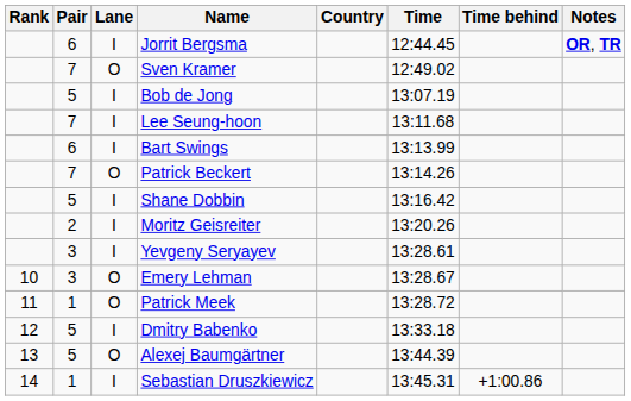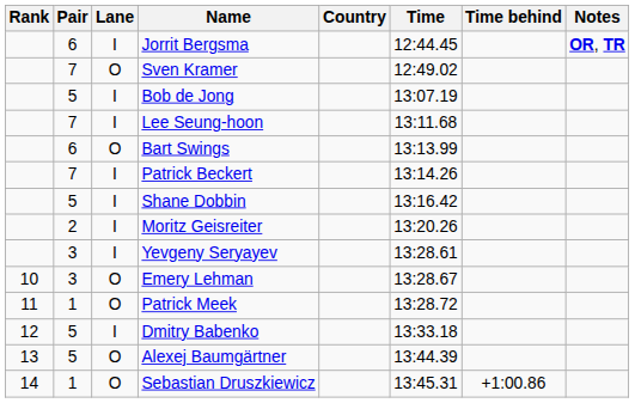 <table class="wikitable sortable" style="text-align:center">
 <tr>
 <th>Rank</th>
 <th>Pair</th>
 <th>Lane</th>
 <th>Name</th>
 <th>Country</th>
 <th>Time</th>
 <th>Time behind</th>
 <th>Notes</th>
 </tr>
 <tr>
 <td></td>
 <td>6</td>
 <td>I</td>
 <td align="left"><a href='#'>Jorrit Bergsma</a></td>
 <td align="left"></td>
 <td>12:44.45</td>
 <td></td>
 <td><strong><a href='#'>OR</a></strong>, <strong><a href='#'>TR</a></strong></td>
 </tr>
 <tr>
 <td></td>
 <td>7</td>
 <td>O</td>
 <td align="left"><a href='#'>Sven Kramer</a></td>
 <td align="left"></td>
 <td>12:49.02</td>
 <td></td>
 <td></td>
 </tr>
 <tr>
 <td></td>
 <td>5</td>
 <td>I</td>
 <td align="left"><a href='#'>Bob de Jong</a></td>
 <td align="left"></td>
 <td>13:07.19</td>
 <td></td>
 <td></td>
 </tr>
 <tr>
 <td></td>
 <td>7</td>
 <td>I</td>
 <td align="left"><a href='#'>Lee Seung-hoon</a></td>
 <td align="left"></td>
 <td>13:11.68</td>
 <td></td>
 <td></td>
 </tr>
 <tr>
 <td></td>
 <td>6</td>
-<td>I</td>
+<td>O</td>
 <td align="left"><a href='#'>Bart Swings</a></td>
 <td align="left"></td>
 <td>13:13.99</td>
 <td></td>
 <td></td>
 </tr>
 <tr>
 <td></td>
 <td>7</td>
-<td>O</td>
+<td>I</td>
 <td align="left"><a href='#'>Patrick Beckert</a></td>
 <td align="left"></td>
 <td>13:14.26</td>
 <td></td>
 <td></td>
 </tr>
 <tr>
 <td></td>
 <td>5</td>
 <td>I</td>
 <td align="left"><a href='#'>Shane Dobbin</a></td>
 <td align="left"></td>
 <td>13:16.42</td>
 <td></td>
 <td></td>
 </tr>
 <tr>
 <td></td>
 <td>2</td>
 <td>I</td>
 <td align="left"><a href='#'>Moritz Geisreiter</a></td>
 <td align="left"></td>
 <td>13:20.26</td>
 <td></td>
 <td></td>
 </tr>
 <tr>
 <td></td>
 <td>3</td>
 <td>I</td>
 <td align="left"><a href='#'>Yevgeny Seryayev</a></td>
 <td align="left"></td>
 <td>13:28.61</td>
 <td></td>
 <td></td>
 </tr>
 <tr>
 <td>10</td>
 <td>3</td>
 <td>O</td>
 <td align="left"><a href='#'>Emery Lehman</a></td>
 <td align="left"></td>
 <td>13:28.67</td>
 <td></td>
 <td></td>
 </tr>
 <tr>
 <td>11</td>
 <td>1</td>
 <td>O</td>
 <td align="left"><a href='#'>Patrick Meek</a></td>
 <td align="left"></td>
 <td>13:28.72</td>
 <td></td>
 <td></td>
 </tr>
 <tr>
 <td>12</td>
 <td>5</td>
 <td>I</td>
 <td align="left"><a href='#'>Dmitry Babenko</a></td>
 <td align="left"></td>
 <td>13:33.18</td>
 <td></td>
 <td></td>
 </tr>
 <tr>
 <td>13</td>
 <td>5</td>
 <td>O</td>
 <td align="left"><a href='#'>Alexej Baumgärtner</a></td>
 <td align="left"></td>
 <td>13:44.39</td>
 <td></td>
 <td></td>
 </tr>
 <tr>
 <td>14</td>
 <td>1</td>
-<td>I</td>
+<td>O</td>
 <td align="left"><a href='#'>Sebastian Druszkiewicz</a></td>
 <td align="left"></td>
 <td>13:45.31</td>
 <td>+1:00.86</td>
 <td></td>
 </tr>
 </table>
